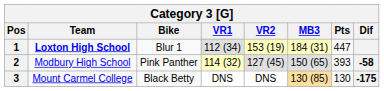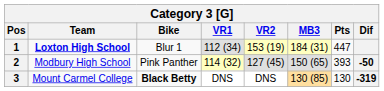 <table class="wikitable collapsible collapsed" style="font-size: 85%; text-align:center">
 <tr>
 <th colspan="8" width="500"><big>Category 3 [G]</big></th>
 </tr>
 <tr>
 <th valign="middle">Pos</th>
 <th valign="middle">Team</th>
 <th valign="middle">Bike</th>
 <th><a href='#'>VR1</a><br></th>
 <th><a href='#'>VR2</a><br></th>
 <th><a href='#'>MB3</a><br></th>
 <th valign="middle">Pts</th>
 <th valign="middle">Dif</th>
 </tr>
 <tr>
 <th>1</th>
 <td><strong> <a href='#'>Loxton High School</a></strong></td>
 <td>Blur 1</td>
 <td bgcolor="#dfdfdf">112 (34)</td>
 <td bgcolor="#FFFFBF">153 (19)</td>
 <td bgcolor="#FFFFBF">184 (31)</td>
 <td>447</td>
 <th></th>
 </tr>
 <tr>
 <th>2</th>
 <td> <a href='#'>Modbury High School</a></td>
 <td>Pink Panther</td>
 <td bgcolor="#FFFFBF">114 (32)</td>
 <td bgcolor="#dfdfdf">127 (45)</td>
 <td bgcolor="#dfdfdf">150 (65)</td>
 <td>393</td>
-<th>-58</th>
+<th>-50</th>
 </tr>
 <tr>
 <th>3</th>
 <td> <a href='#'>Mount Carmel College</a></td>
-<td>Black Betty</td>
+<td><strong>Black Betty</strong></td>
 <td bgcolor="#ffffff">DNS</td>
 <td bgcolor="#ffffff">DNS</td>
 <td bgcolor="#ffdf9f">130 (85)</td>
 <td>130</td>
-<th>-175</th>
+<th>-319</th>
 </tr>
 </table>
